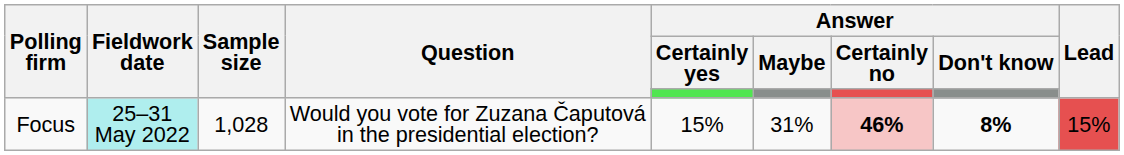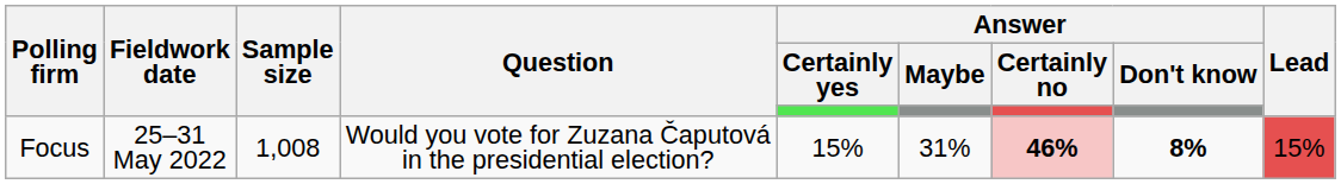 <table class="wikitable" style="text-align:center; font-size:90%; line-height:14px;">
 <tr>
 <th rowspan="3">Polling<br>firm</th>
 <th rowspan="3">Fieldwork<br>date</th>
 <th rowspan="3">Sample<br>size</th>
 <th rowspan="3">Question</th>
 <th colspan="4">Answer</th>
 <th rowspan="3">Lead</th>
 </tr>
 <tr>
 <th>Certainly<br>yes</th>
 <th>Maybe</th>
 <th>Certainly<br>no</th>
 <th>Don't know</th>
 </tr>
 <tr>
 <th style="background:#50e650;"></th>
 <th style="background:#898e8c;"></th>
 <th style="background:#e65050;"></th>
 <th style="background:#898e8c;"></th>
 </tr>
 <tr>
 <td>Focus</td>
-<td style="background: paleturquoise;">25–31<br>May 2022</td>
-<td>1,028</td>
+<td>25–31<br>May 2022</td>
+<td>1,008</td>
 <td>Would you vote for Zuzana Čaputová<br>in the presidential election?</td>
 <td>15%</td>
 <td>31%</td>
 <td style="background:#f7c6c6;"><strong>46%</strong></td>
 <td><strong>8%</strong></td>
 <td style="background:#e65050;">15%</td>
 </tr>
 </table>
